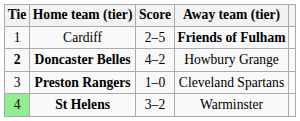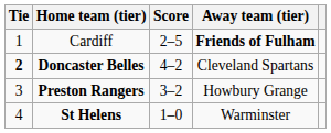 <table class="wikitable" style="text-align:center; font-size:85%">
 <tr>
 <th>Tie</th>
 <th>Home team (tier)</th>
 <th>Score</th>
 <th>Away team (tier)</th>
 <th></th>
 </tr>
 <tr>
 <td align="center">1</td>
 <td>Cardiff</td>
 <td align="center">2–5</td>
 <td><strong>Friends of Fulham</strong></td>
 <td></td>
 </tr>
 <tr>
 <td align="center"><strong>2</strong></td>
 <td><strong>Doncaster Belles</strong></td>
 <td align="center">4–2</td>
-<td>Howbury Grange</td>
+<td>Cleveland Spartans</td>
 <td></td>
 </tr>
 <tr>
 <td align="center">3</td>
 <td><strong>Preston Rangers</strong></td>
-<td align="center">1–0</td>
-<td>Cleveland Spartans</td>
+<td align="center">3–2 </td>
+<td>Howbury Grange</td>
 <td></td>
 </tr>
 <tr>
-<td align="center" style="background: lightgreen;">4</td>
+<td align="center">4</td>
 <td><strong>St Helens</strong></td>
-<td align="center">3–2 </td>
+<td align="center">1–0</td>
 <td>Warminster</td>
 <td></td>
 </tr>
 </table>
